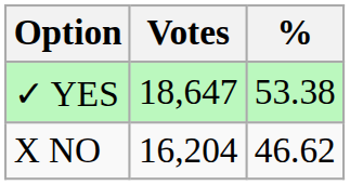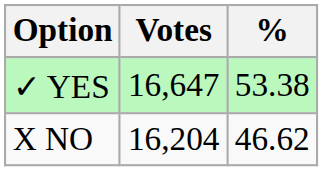 <table class="wikitable">
 <tr>
 <th>Option</th>
 <th>Votes</th>
 <th>%</th>
 </tr>
 <tr>
 <td style=background:#bbf8be>✓ YES</td>
-<td style=background:#bbf8be>18,647</td>
+<td style=background:#bbf8be>16,647</td>
 <td style=background:#bbf8be>53.38</td>
 </tr>
 <tr>
 <td>X NO</td>
 <td>16,204</td>
 <td>46.62</td>
 </tr>
 </table>
